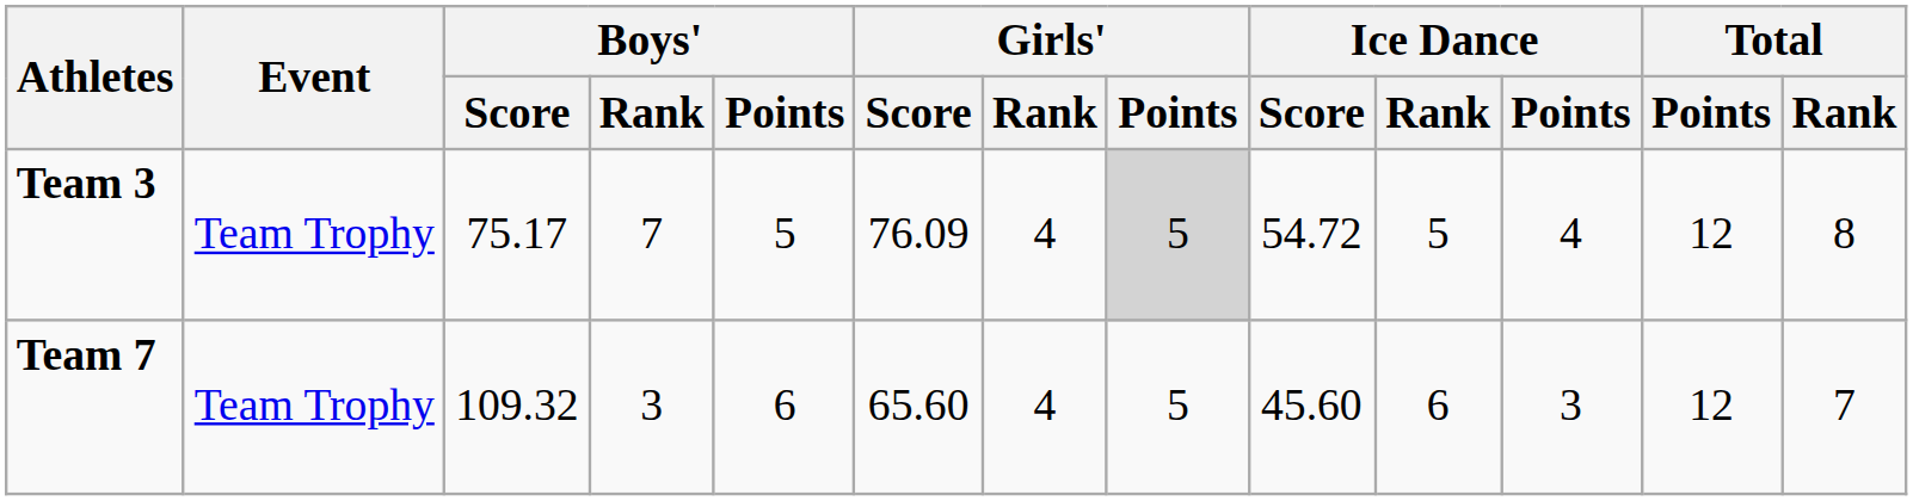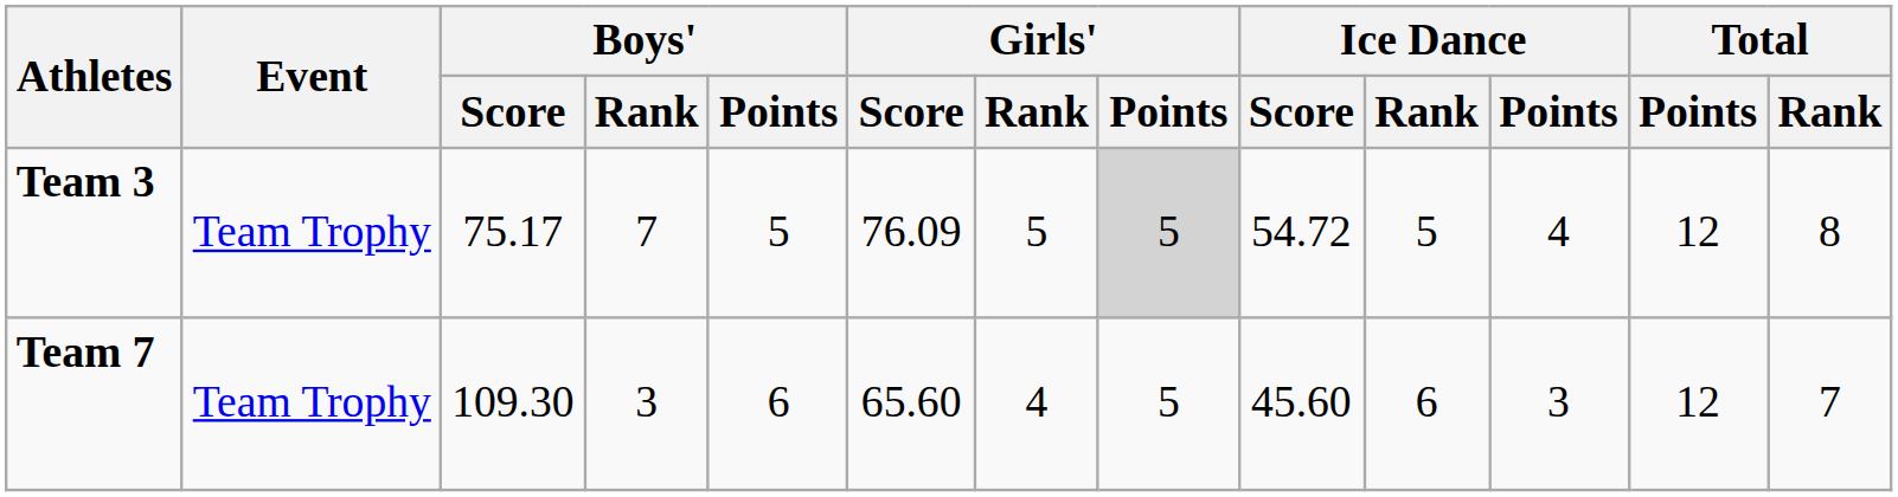 <table class="wikitable">
 <tr>
 <th rowspan="2">Athletes</th>
 <th rowspan="2">Event</th>
 <th colspan="3">Boys'</th>
 <th colspan="3">Girls'</th>
 <th colspan="3">Ice Dance</th>
 <th colspan="2">Total</th>
 </tr>
 <tr>
 <th>Score</th>
 <th>Rank</th>
 <th>Points</th>
 <th>Score</th>
 <th>Rank</th>
 <th>Points</th>
 <th>Score</th>
 <th>Rank</th>
 <th>Points</th>
 <th>Points</th>
 <th>Rank</th>
 </tr>
 <tr>
 <td><strong>Team 3</strong><br><br><br></td>
 <td><a href='#'>Team Trophy</a></td>
 <td align="center">75.17</td>
 <td align="center">7</td>
 <td align="center">5</td>
 <td align="center">76.09</td>
-<td align="center">4</td>
+<td align="center">5</td>
 <td align="center" style="background: lightgrey;">5</td>
 <td align="center">54.72</td>
 <td align="center">5</td>
 <td align="center">4</td>
 <td align="center">12</td>
 <td align="center">8</td>
 </tr>
 <tr>
 <td><strong>Team 7</strong><br><br><br></td>
 <td><a href='#'>Team Trophy</a></td>
-<td align="center">109.32</td>
+<td align="center">109.30</td>
 <td align="center">3</td>
 <td align="center">6</td>
 <td align="center">65.60</td>
 <td align="center">4</td>
 <td align="center">5</td>
 <td align="center">45.60</td>
 <td align="center">6</td>
 <td align="center">3</td>
 <td align="center">12</td>
 <td align="center">7</td>
 </tr>
 </table>
